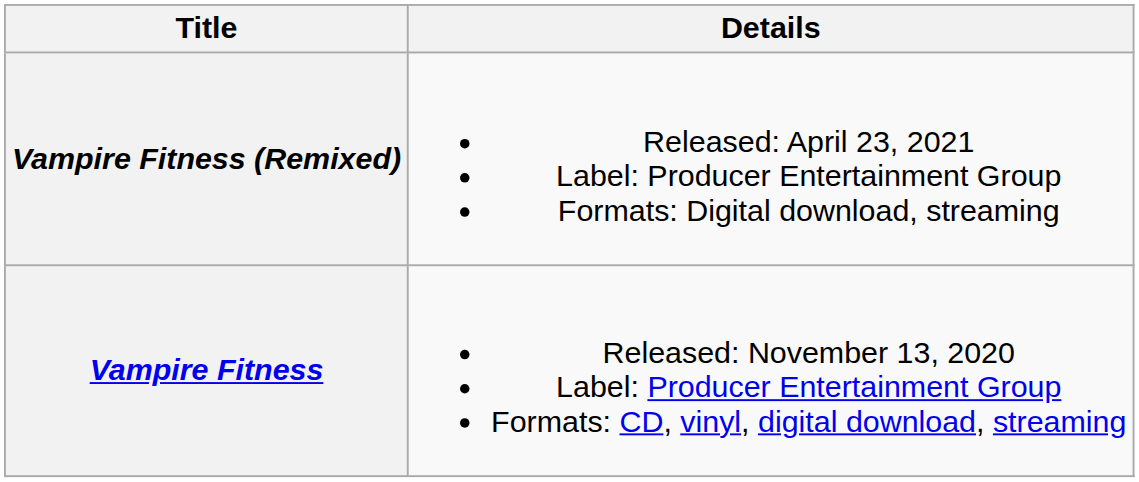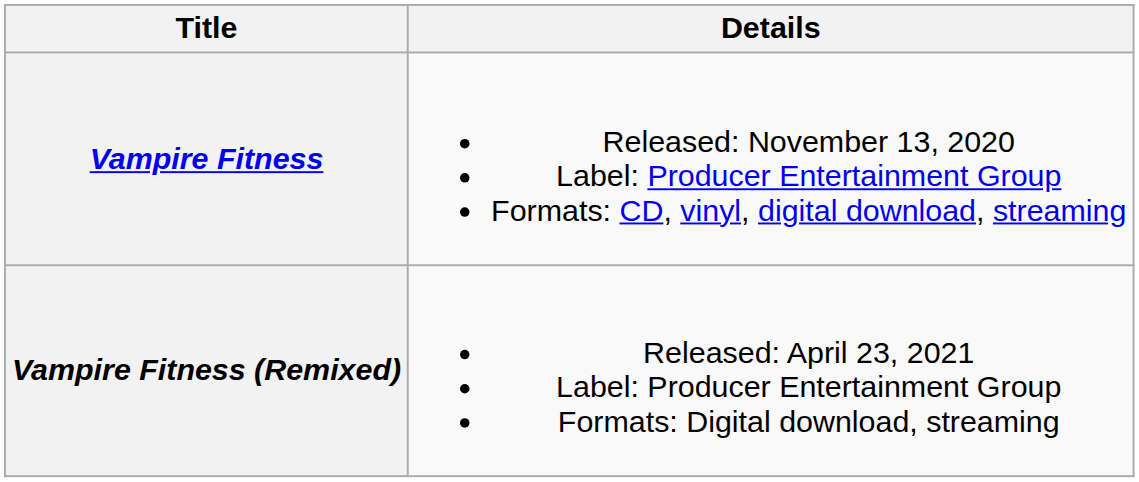 <table class="wikitable plainrowheaders" style="text-align:center;">
 <tr>
 <th scope="col">Title</th>
 <th scope="col">Details</th>
 </tr>
 <tr>
+<th scope="row"><em><a href='#'>Vampire Fitness</a></em></th>
+<td><br><ul><li>Released: November 13, 2020</li><li>Label: <a href='#'>Producer Entertainment Group</a></li><li>Formats: <a href='#'>CD</a>, <a href='#'>vinyl</a>, <a href='#'>digital download</a>, <a href='#'>streaming</a></li></ul></td>
+</tr>
+<tr>
 <th scope="row"><em>Vampire Fitness (Remixed)</em></th>
 <td><br><ul><li>Released: April 23, 2021</li><li>Label: Producer Entertainment Group</li><li>Formats: Digital download, streaming</li></ul></td>
 </tr>
-<tr>
-<th scope="row"><em><a href='#'>Vampire Fitness</a></em></th>
-<td><br><ul><li>Released: November 13, 2020</li><li>Label: <a href='#'>Producer Entertainment Group</a></li><li>Formats: <a href='#'>CD</a>, <a href='#'>vinyl</a>, <a href='#'>digital download</a>, <a href='#'>streaming</a></li></ul></td>
-</tr>
 </table>
